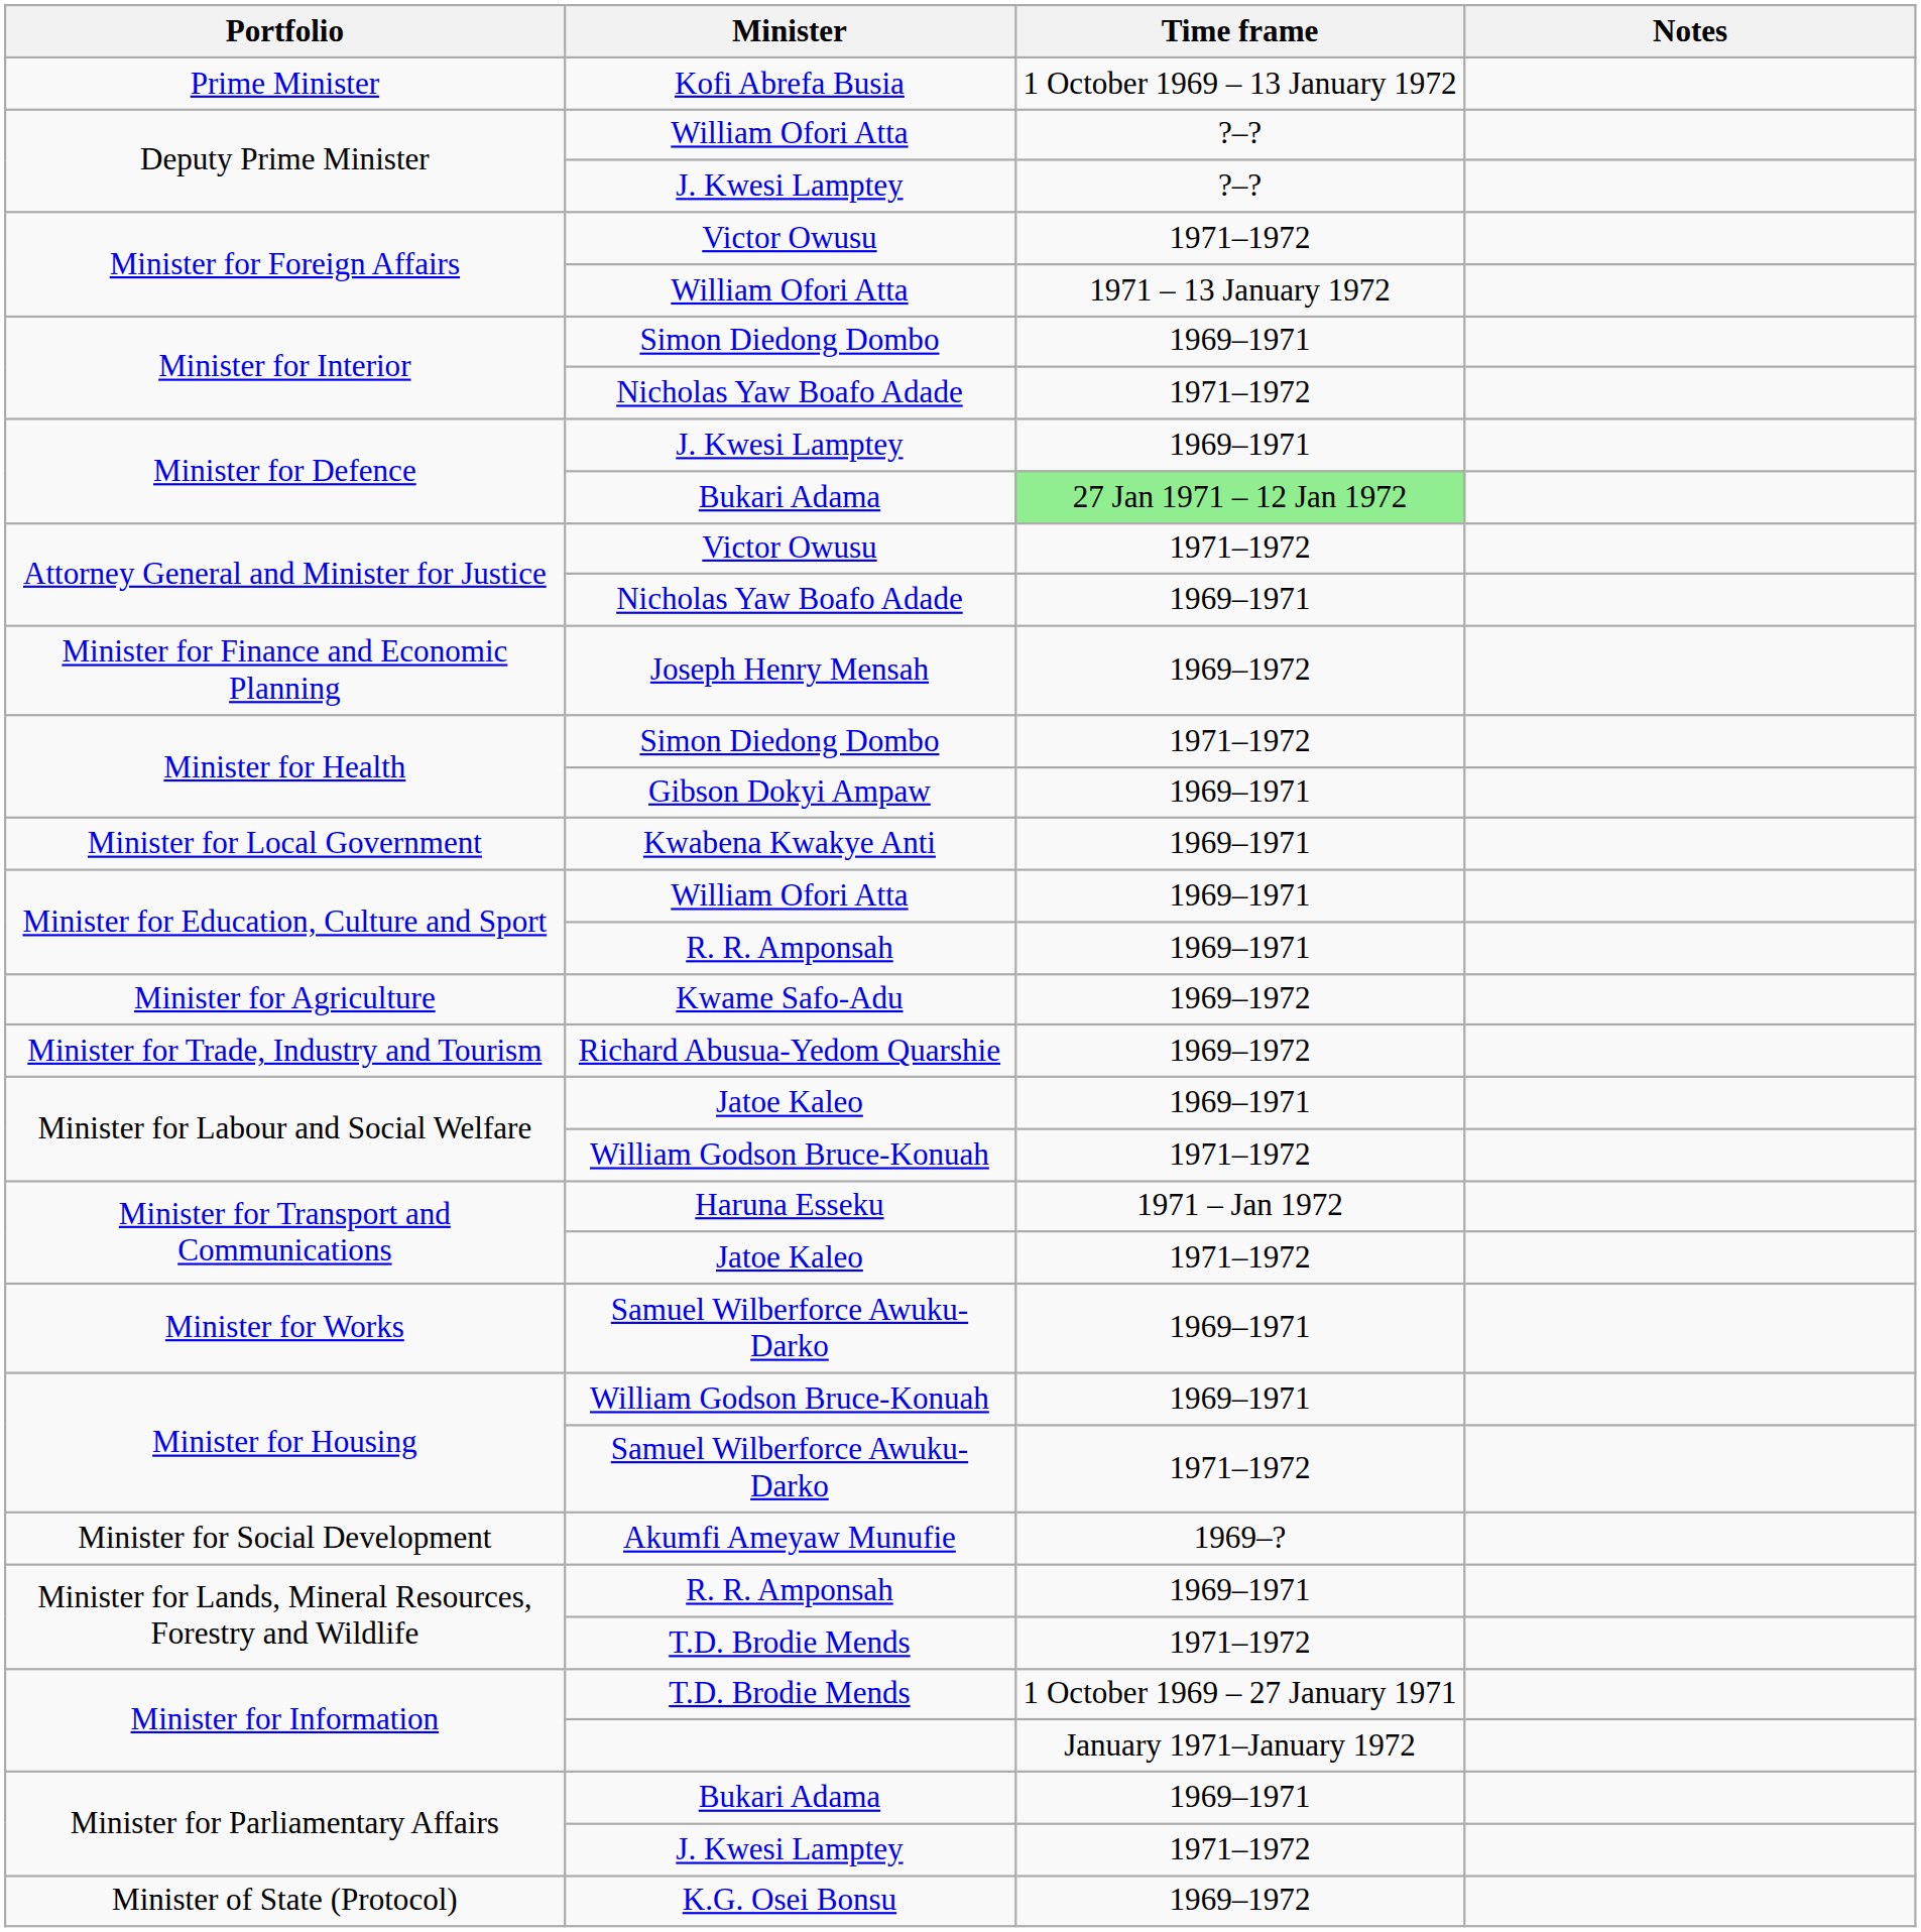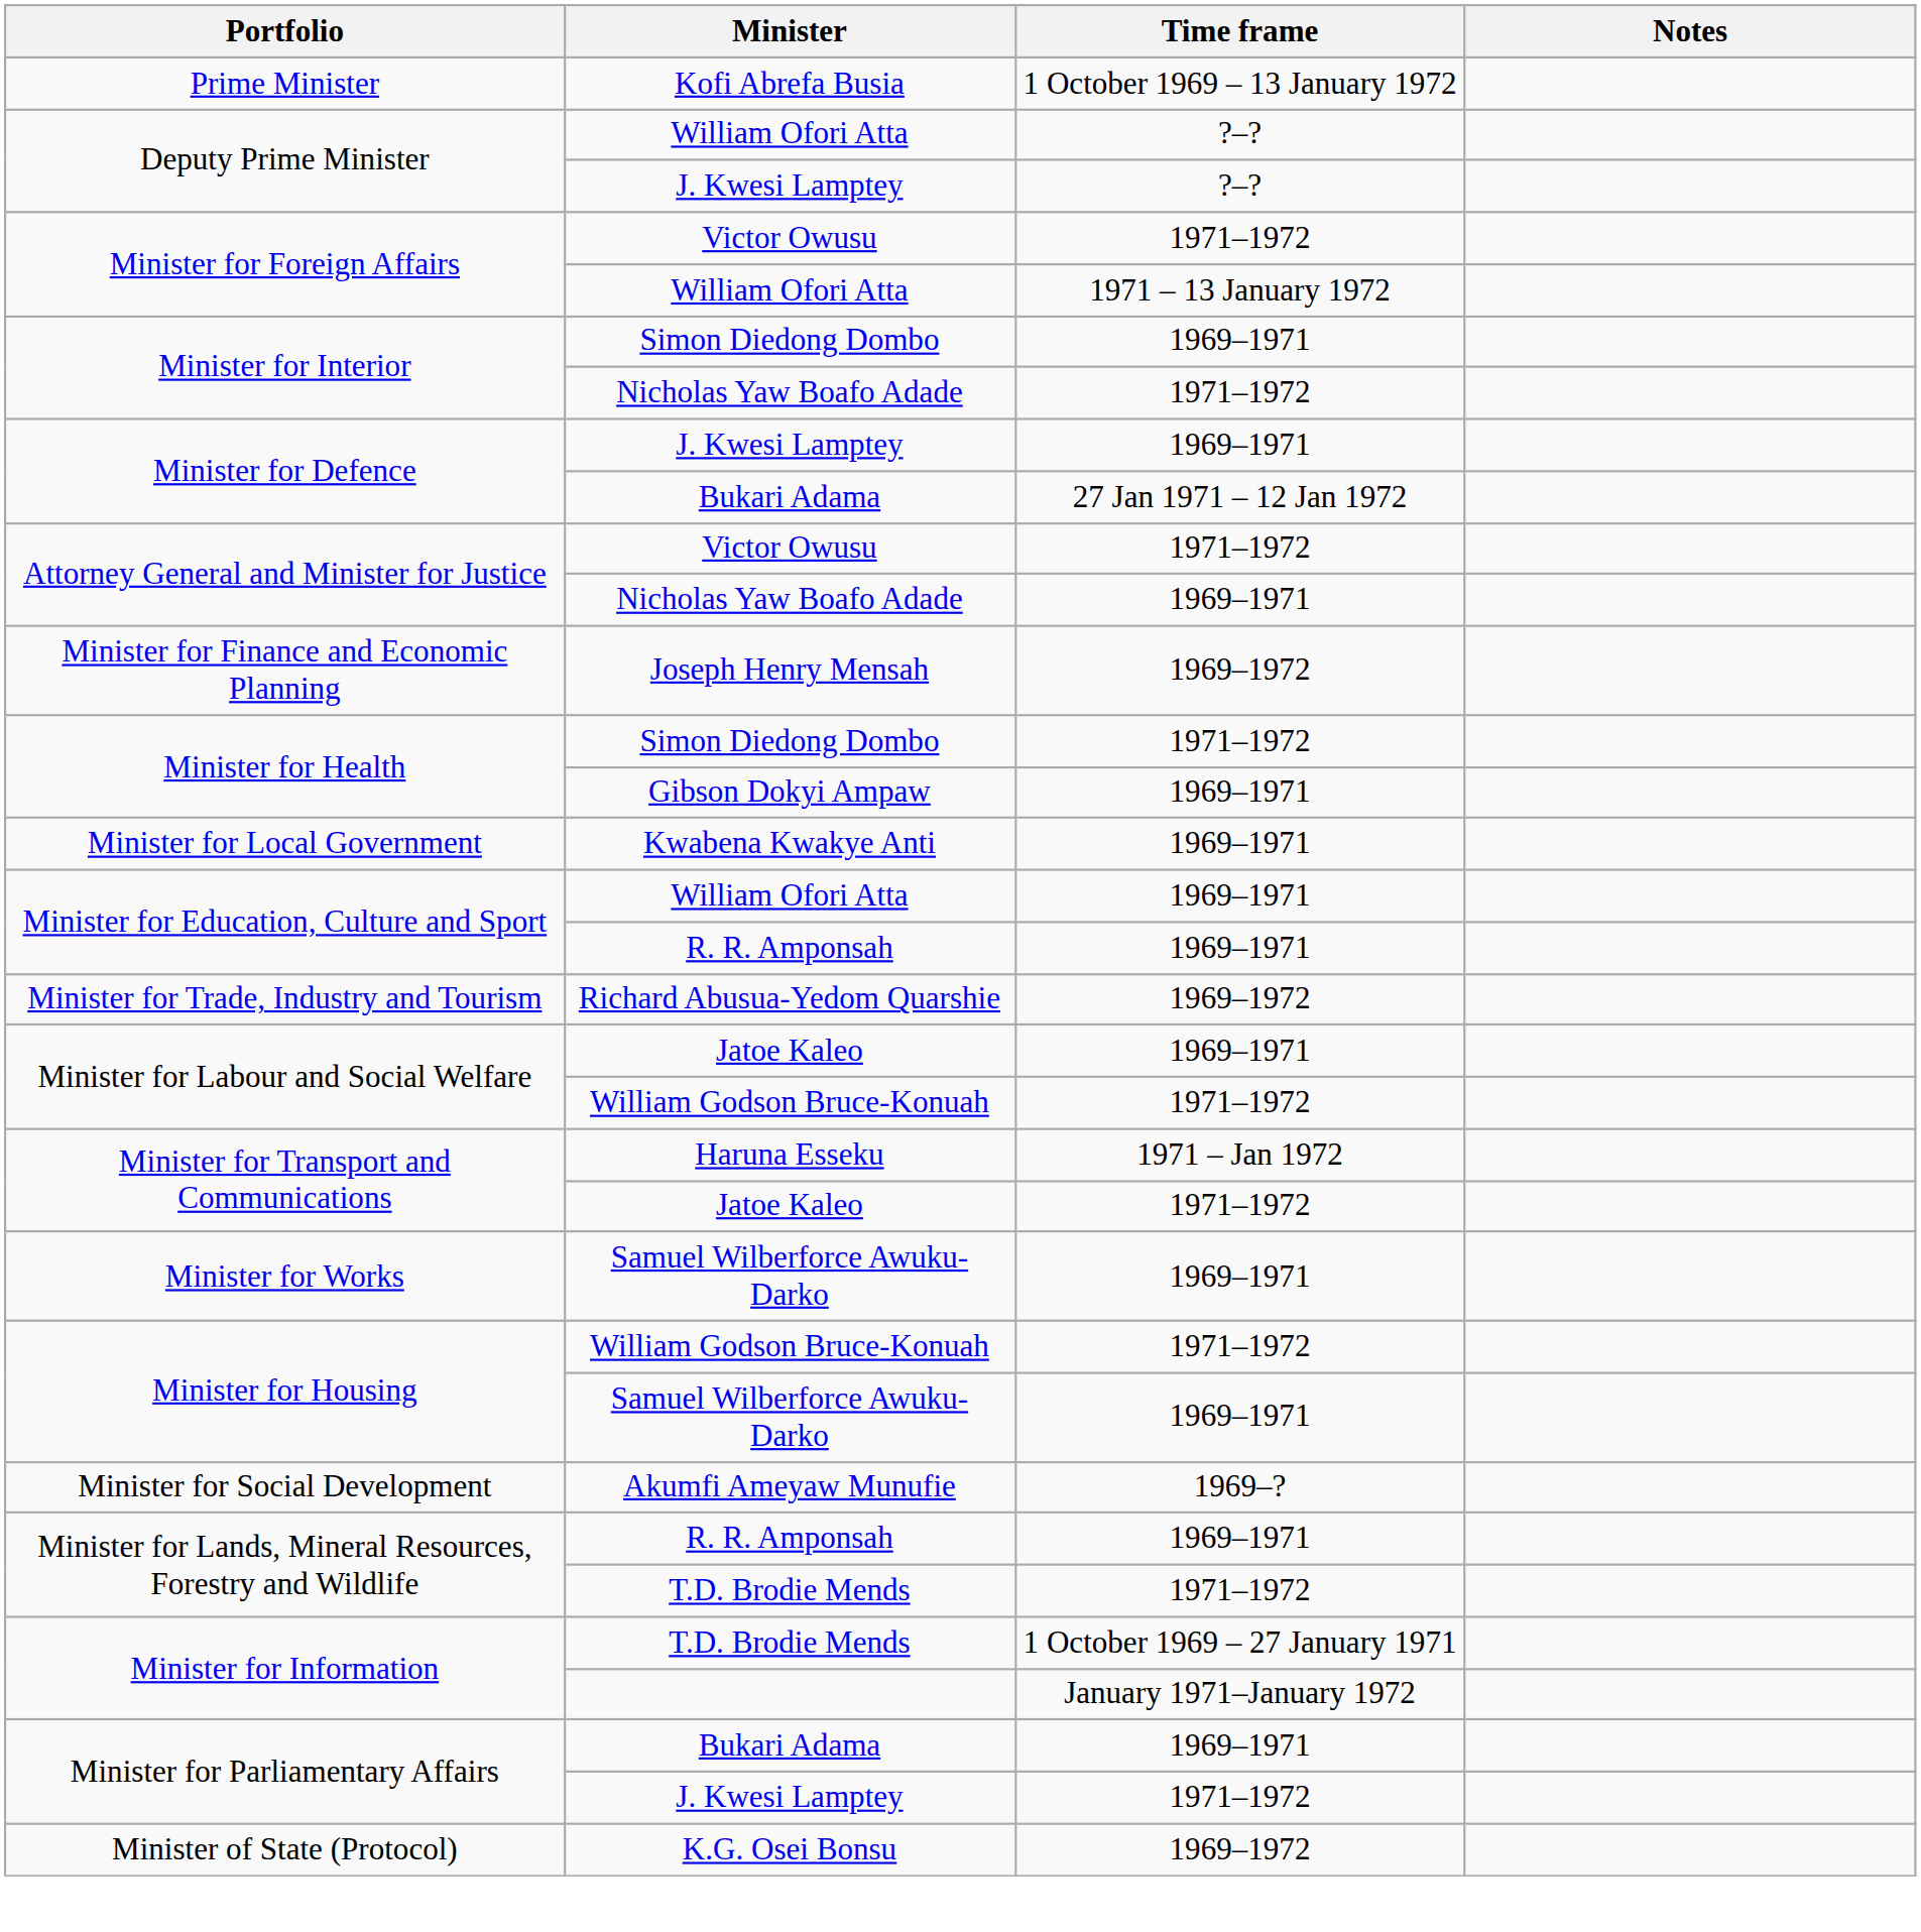 <table class="wikitable" style="font-size:90%; text-align:center;">
 <tr>
 <th width=250>Portfolio</th>
 <th width=200>Minister</th>
 <th width=200>Time frame</th>
 <th width=200>Notes</th>
 </tr>
 <tr>
 <td><a href='#'>Prime Minister</a></td>
 <td><a href='#'>Kofi Abrefa Busia</a></td>
 <td>1 October 1969 – 13 January 1972</td>
 <td></td>
 </tr>
 <tr>
 <td rowspan=2>Deputy Prime Minister</td>
 <td><a href='#'>William Ofori Atta</a></td>
 <td>?–?</td>
 <td></td>
 </tr>
 <tr>
 <td><a href='#'>J. Kwesi Lamptey</a></td>
 <td>?–?</td>
 <td></td>
 </tr>
 <tr>
 <td rowspan=2><a href='#'>Minister for Foreign Affairs</a></td>
 <td><a href='#'>Victor Owusu</a></td>
 <td>1971–1972</td>
 <td></td>
 </tr>
 <tr>
 <td><a href='#'>William Ofori Atta</a></td>
 <td>1971 – 13 January 1972</td>
 <td></td>
 </tr>
 <tr>
 <td rowspan=2><a href='#'>Minister for Interior</a></td>
 <td><a href='#'>Simon Diedong Dombo</a></td>
 <td>1969–1971</td>
 <td></td>
 </tr>
 <tr>
 <td><a href='#'>Nicholas Yaw Boafo Adade</a></td>
 <td>1971–1972</td>
 <td></td>
 </tr>
 <tr>
 <td rowspan=2><a href='#'>Minister for Defence</a></td>
 <td><a href='#'>J. Kwesi Lamptey</a></td>
 <td>1969–1971</td>
 <td></td>
 </tr>
 <tr>
 <td><a href='#'>Bukari Adama</a></td>
-<td style="background: lightgreen;">27 Jan 1971 – 12 Jan 1972</td>
+<td>27 Jan 1971 – 12 Jan 1972</td>
 <td></td>
 </tr>
 <tr>
 <td rowspan=2><a href='#'>Attorney General and Minister for Justice</a></td>
 <td><a href='#'>Victor Owusu</a></td>
 <td>1971–1972</td>
 <td></td>
 </tr>
 <tr>
 <td><a href='#'>Nicholas Yaw Boafo Adade</a></td>
 <td>1969–1971</td>
 <td></td>
 </tr>
 <tr>
 <td><a href='#'>Minister for Finance and Economic Planning</a></td>
 <td><a href='#'>Joseph Henry Mensah</a></td>
 <td>1969–1972</td>
 <td></td>
 </tr>
 <tr>
 <td rowspan=2><a href='#'>Minister for Health</a></td>
 <td><a href='#'>Simon Diedong Dombo</a></td>
 <td>1971–1972</td>
 <td></td>
 </tr>
 <tr>
 <td><a href='#'>Gibson Dokyi Ampaw</a></td>
 <td>1969–1971</td>
 <td></td>
 </tr>
 <tr>
 <td><a href='#'>Minister for Local Government</a></td>
 <td><a href='#'>Kwabena Kwakye Anti</a></td>
 <td>1969–1971</td>
 <td></td>
 </tr>
 <tr>
 <td rowspan=2><a href='#'>Minister for Education, Culture and Sport</a></td>
 <td><a href='#'>William Ofori Atta</a></td>
 <td>1969–1971</td>
 <td></td>
 </tr>
 <tr>
 <td><a href='#'>R. R. Amponsah</a></td>
 <td>1969–1971</td>
 <td></td>
 </tr>
 <tr>
-<td><a href='#'>Minister for Agriculture</a></td>
-<td><a href='#'>Kwame Safo-Adu</a></td>
-<td>1969–1972</td>
-<td></td>
-</tr>
-<tr>
 <td><a href='#'>Minister for Trade, Industry and Tourism</a></td>
 <td><a href='#'>Richard Abusua-Yedom Quarshie</a></td>
 <td>1969–1972</td>
 <td></td>
 </tr>
 <tr>
 <td rowspan=2>Minister for Labour and Social Welfare</td>
 <td><a href='#'>Jatoe Kaleo</a></td>
 <td>1969–1971</td>
 <td></td>
 </tr>
 <tr>
 <td><a href='#'>William Godson Bruce-Konuah</a></td>
 <td>1971–1972</td>
 <td></td>
 </tr>
 <tr>
 <td rowspan=2><a href='#'>Minister for Transport and Communications</a></td>
 <td><a href='#'>Haruna Esseku</a></td>
 <td>1971 – Jan 1972</td>
 <td></td>
 </tr>
 <tr>
 <td><a href='#'>Jatoe Kaleo</a></td>
 <td>1971–1972</td>
 <td></td>
 </tr>
 <tr>
 <td><a href='#'>Minister for Works</a></td>
 <td><a href='#'>Samuel Wilberforce Awuku-Darko</a></td>
 <td>1969–1971</td>
 <td></td>
 </tr>
 <tr>
 <td rowspan=2><a href='#'>Minister for Housing</a></td>
 <td><a href='#'>William Godson Bruce-Konuah</a></td>
-<td>1969–1971</td>
+<td>1971–1972</td>
 <td></td>
 </tr>
 <tr>
 <td><a href='#'>Samuel Wilberforce Awuku-Darko</a></td>
-<td>1971–1972</td>
+<td>1969–1971</td>
 <td></td>
 </tr>
 <tr>
 <td>Minister for Social Development</td>
 <td><a href='#'>Akumfi Ameyaw Munufie</a></td>
 <td>1969–?</td>
 <td></td>
 </tr>
 <tr>
 <td rowspan=2>Minister for Lands, Mineral Resources, Forestry and Wildlife</td>
 <td><a href='#'>R. R. Amponsah</a></td>
 <td>1969–1971</td>
 <td></td>
 </tr>
 <tr>
 <td><a href='#'>T.D. Brodie Mends</a></td>
 <td>1971–1972</td>
 <td></td>
 </tr>
 <tr>
 <td rowspan=2><a href='#'>Minister for Information</a></td>
 <td><a href='#'>T.D. Brodie Mends</a></td>
 <td>1 October 1969 – 27 January 1971</td>
 <td></td>
 </tr>
 <tr>
 <td></td>
 <td>January 1971–January 1972</td>
 <td></td>
 </tr>
 <tr>
 <td rowspan=2>Minister for Parliamentary Affairs</td>
 <td><a href='#'>Bukari Adama</a></td>
 <td>1969–1971</td>
 <td></td>
 </tr>
 <tr>
 <td><a href='#'>J. Kwesi Lamptey</a></td>
 <td>1971–1972</td>
 <td></td>
 </tr>
 <tr>
 <td>Minister of State (Protocol)</td>
 <td><a href='#'>K.G. Osei Bonsu</a></td>
 <td>1969–1972</td>
 <td></td>
 </tr>
 </table>
